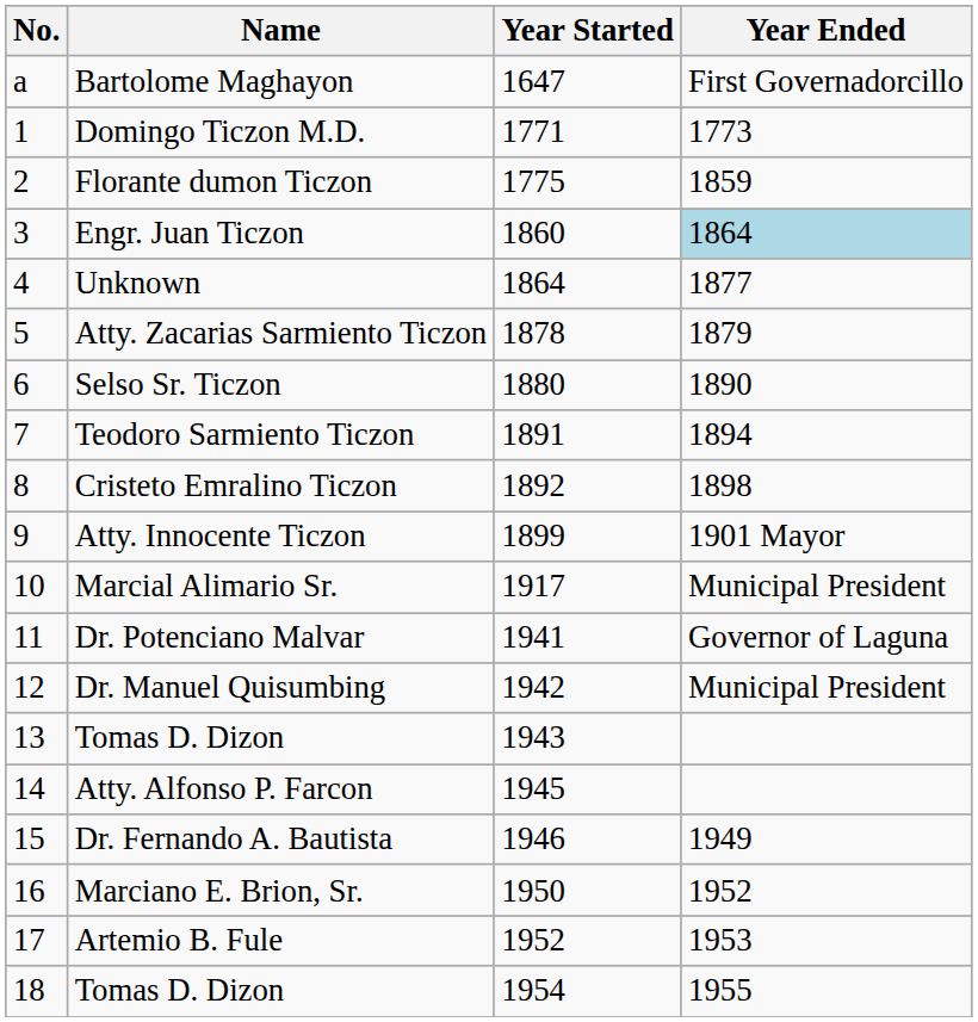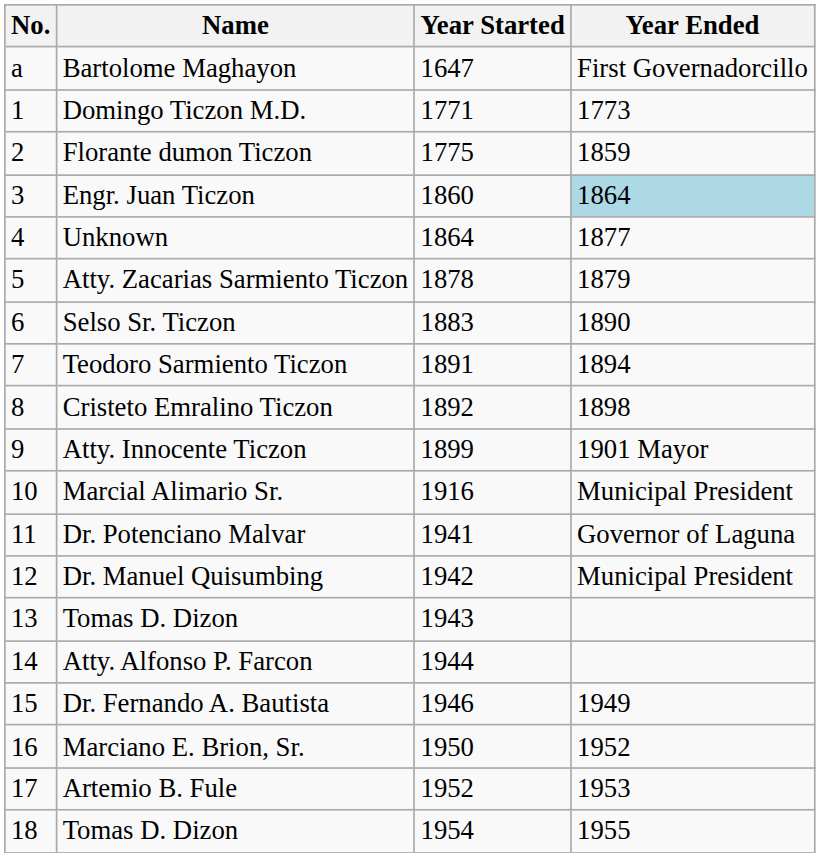 <table class="wikitable">
 <tr>
 <th>No.</th>
 <th>Name</th>
 <th>Year Started</th>
 <th>Year Ended</th>
 </tr>
 <tr>
 <td>a</td>
 <td>Bartolome Maghayon</td>
 <td>1647</td>
 <td>First Governadorcillo</td>
 </tr>
 <tr>
 <td>1</td>
 <td>Domingo Ticzon M.D.</td>
 <td>1771</td>
 <td>1773</td>
 </tr>
 <tr>
 <td>2</td>
 <td>Florante dumon Ticzon</td>
 <td>1775</td>
 <td>1859</td>
 </tr>
 <tr>
 <td>3</td>
 <td>Engr. Juan Ticzon</td>
 <td>1860</td>
 <td style="background: lightblue;">1864</td>
 </tr>
 <tr>
 <td>4</td>
 <td>Unknown</td>
 <td>1864</td>
 <td>1877</td>
 </tr>
 <tr>
 <td>5</td>
 <td>Atty. Zacarias Sarmiento Ticzon</td>
 <td>1878</td>
 <td>1879</td>
 </tr>
 <tr>
 <td>6</td>
 <td>Selso Sr. Ticzon</td>
-<td>1880</td>
+<td>1883</td>
 <td>1890</td>
 </tr>
 <tr>
 <td>7</td>
 <td>Teodoro Sarmiento Ticzon</td>
 <td>1891</td>
 <td>1894</td>
 </tr>
 <tr>
 <td>8</td>
 <td>Cristeto Emralino Ticzon</td>
 <td>1892</td>
 <td>1898</td>
 </tr>
 <tr>
 <td>9</td>
 <td>Atty. Innocente Ticzon</td>
 <td>1899</td>
 <td>1901 Mayor</td>
 </tr>
 <tr>
 <td>10</td>
 <td>Marcial Alimario Sr.</td>
-<td>1917</td>
+<td>1916</td>
 <td>Municipal President</td>
 </tr>
 <tr>
 <td>11</td>
 <td>Dr. Potenciano Malvar</td>
 <td>1941</td>
 <td>Governor of Laguna</td>
 </tr>
 <tr>
 <td>12</td>
 <td>Dr. Manuel Quisumbing</td>
 <td>1942</td>
 <td>Municipal President</td>
 </tr>
 <tr>
 <td>13</td>
 <td>Tomas D. Dizon</td>
 <td>1943</td>
 <td></td>
 </tr>
 <tr>
 <td>14</td>
 <td>Atty. Alfonso P. Farcon</td>
-<td>1945</td>
+<td>1944</td>
 <td></td>
 </tr>
 <tr>
 <td>15</td>
 <td>Dr. Fernando A. Bautista</td>
 <td>1946</td>
 <td>1949</td>
 </tr>
 <tr>
 <td>16</td>
 <td>Marciano E. Brion, Sr.</td>
 <td>1950</td>
 <td>1952</td>
 </tr>
 <tr>
 <td>17</td>
 <td>Artemio B. Fule</td>
 <td>1952</td>
 <td>1953</td>
 </tr>
 <tr>
 <td>18</td>
 <td>Tomas D. Dizon</td>
 <td>1954</td>
 <td>1955</td>
 </tr>
 <tr>
 </tr>
 </table>
